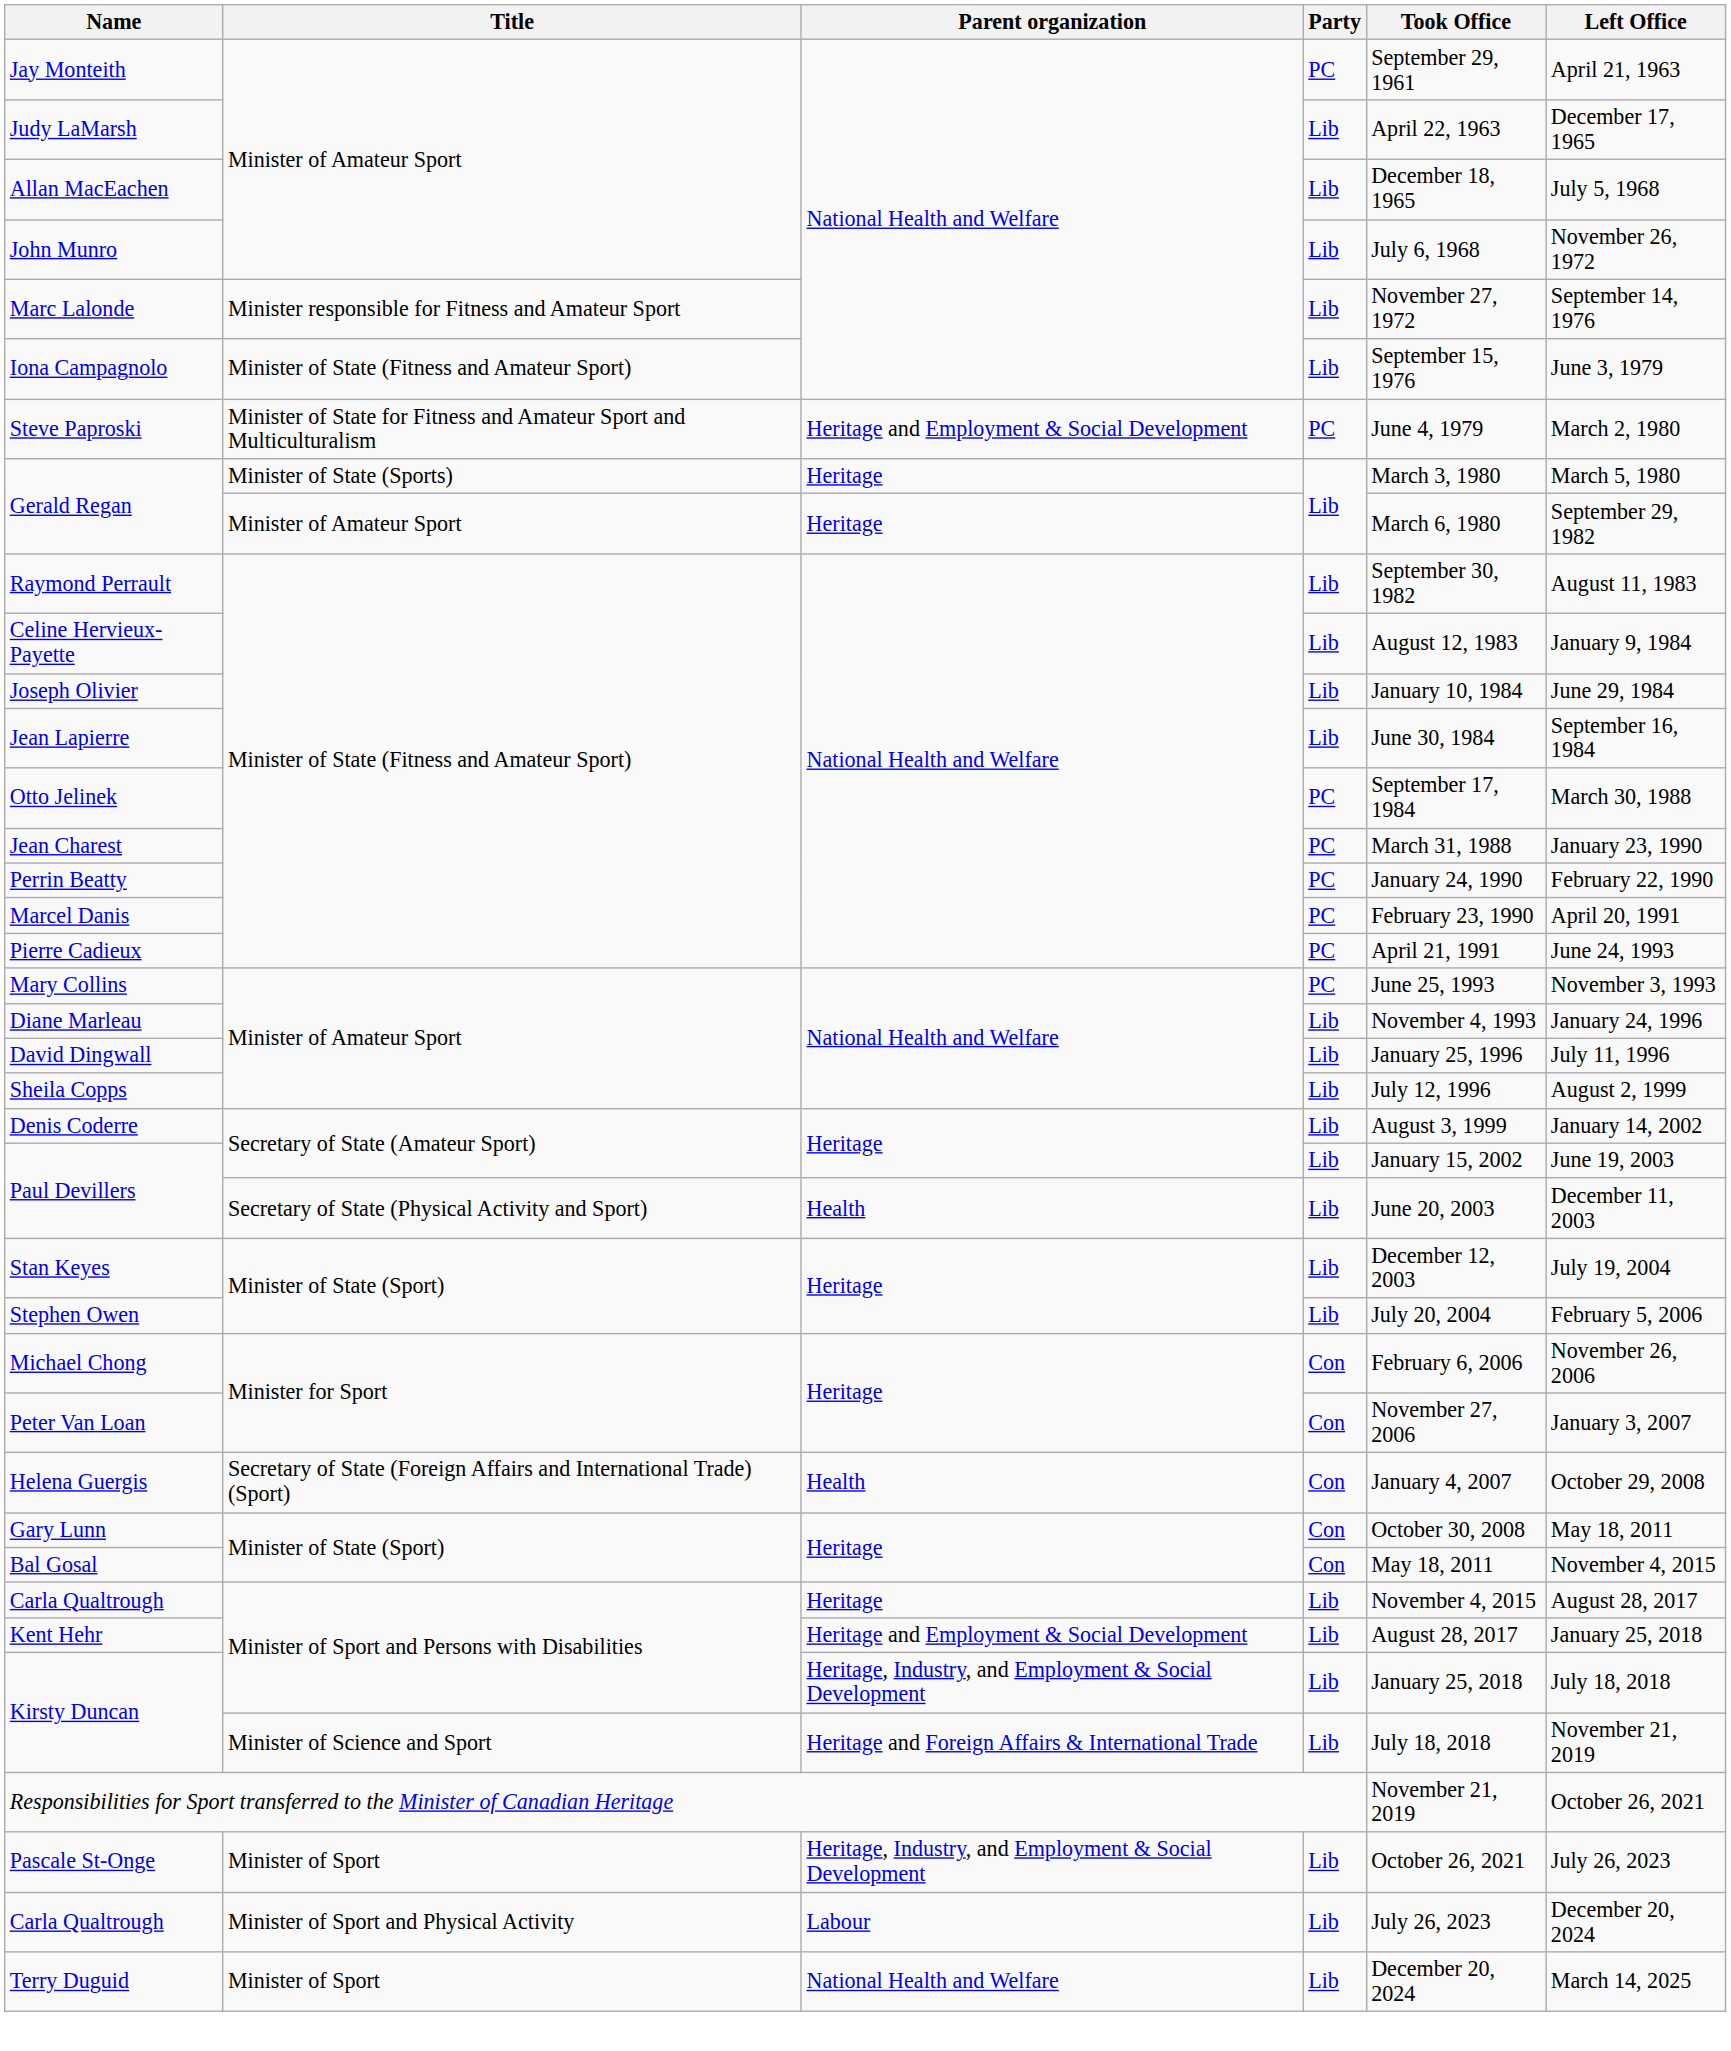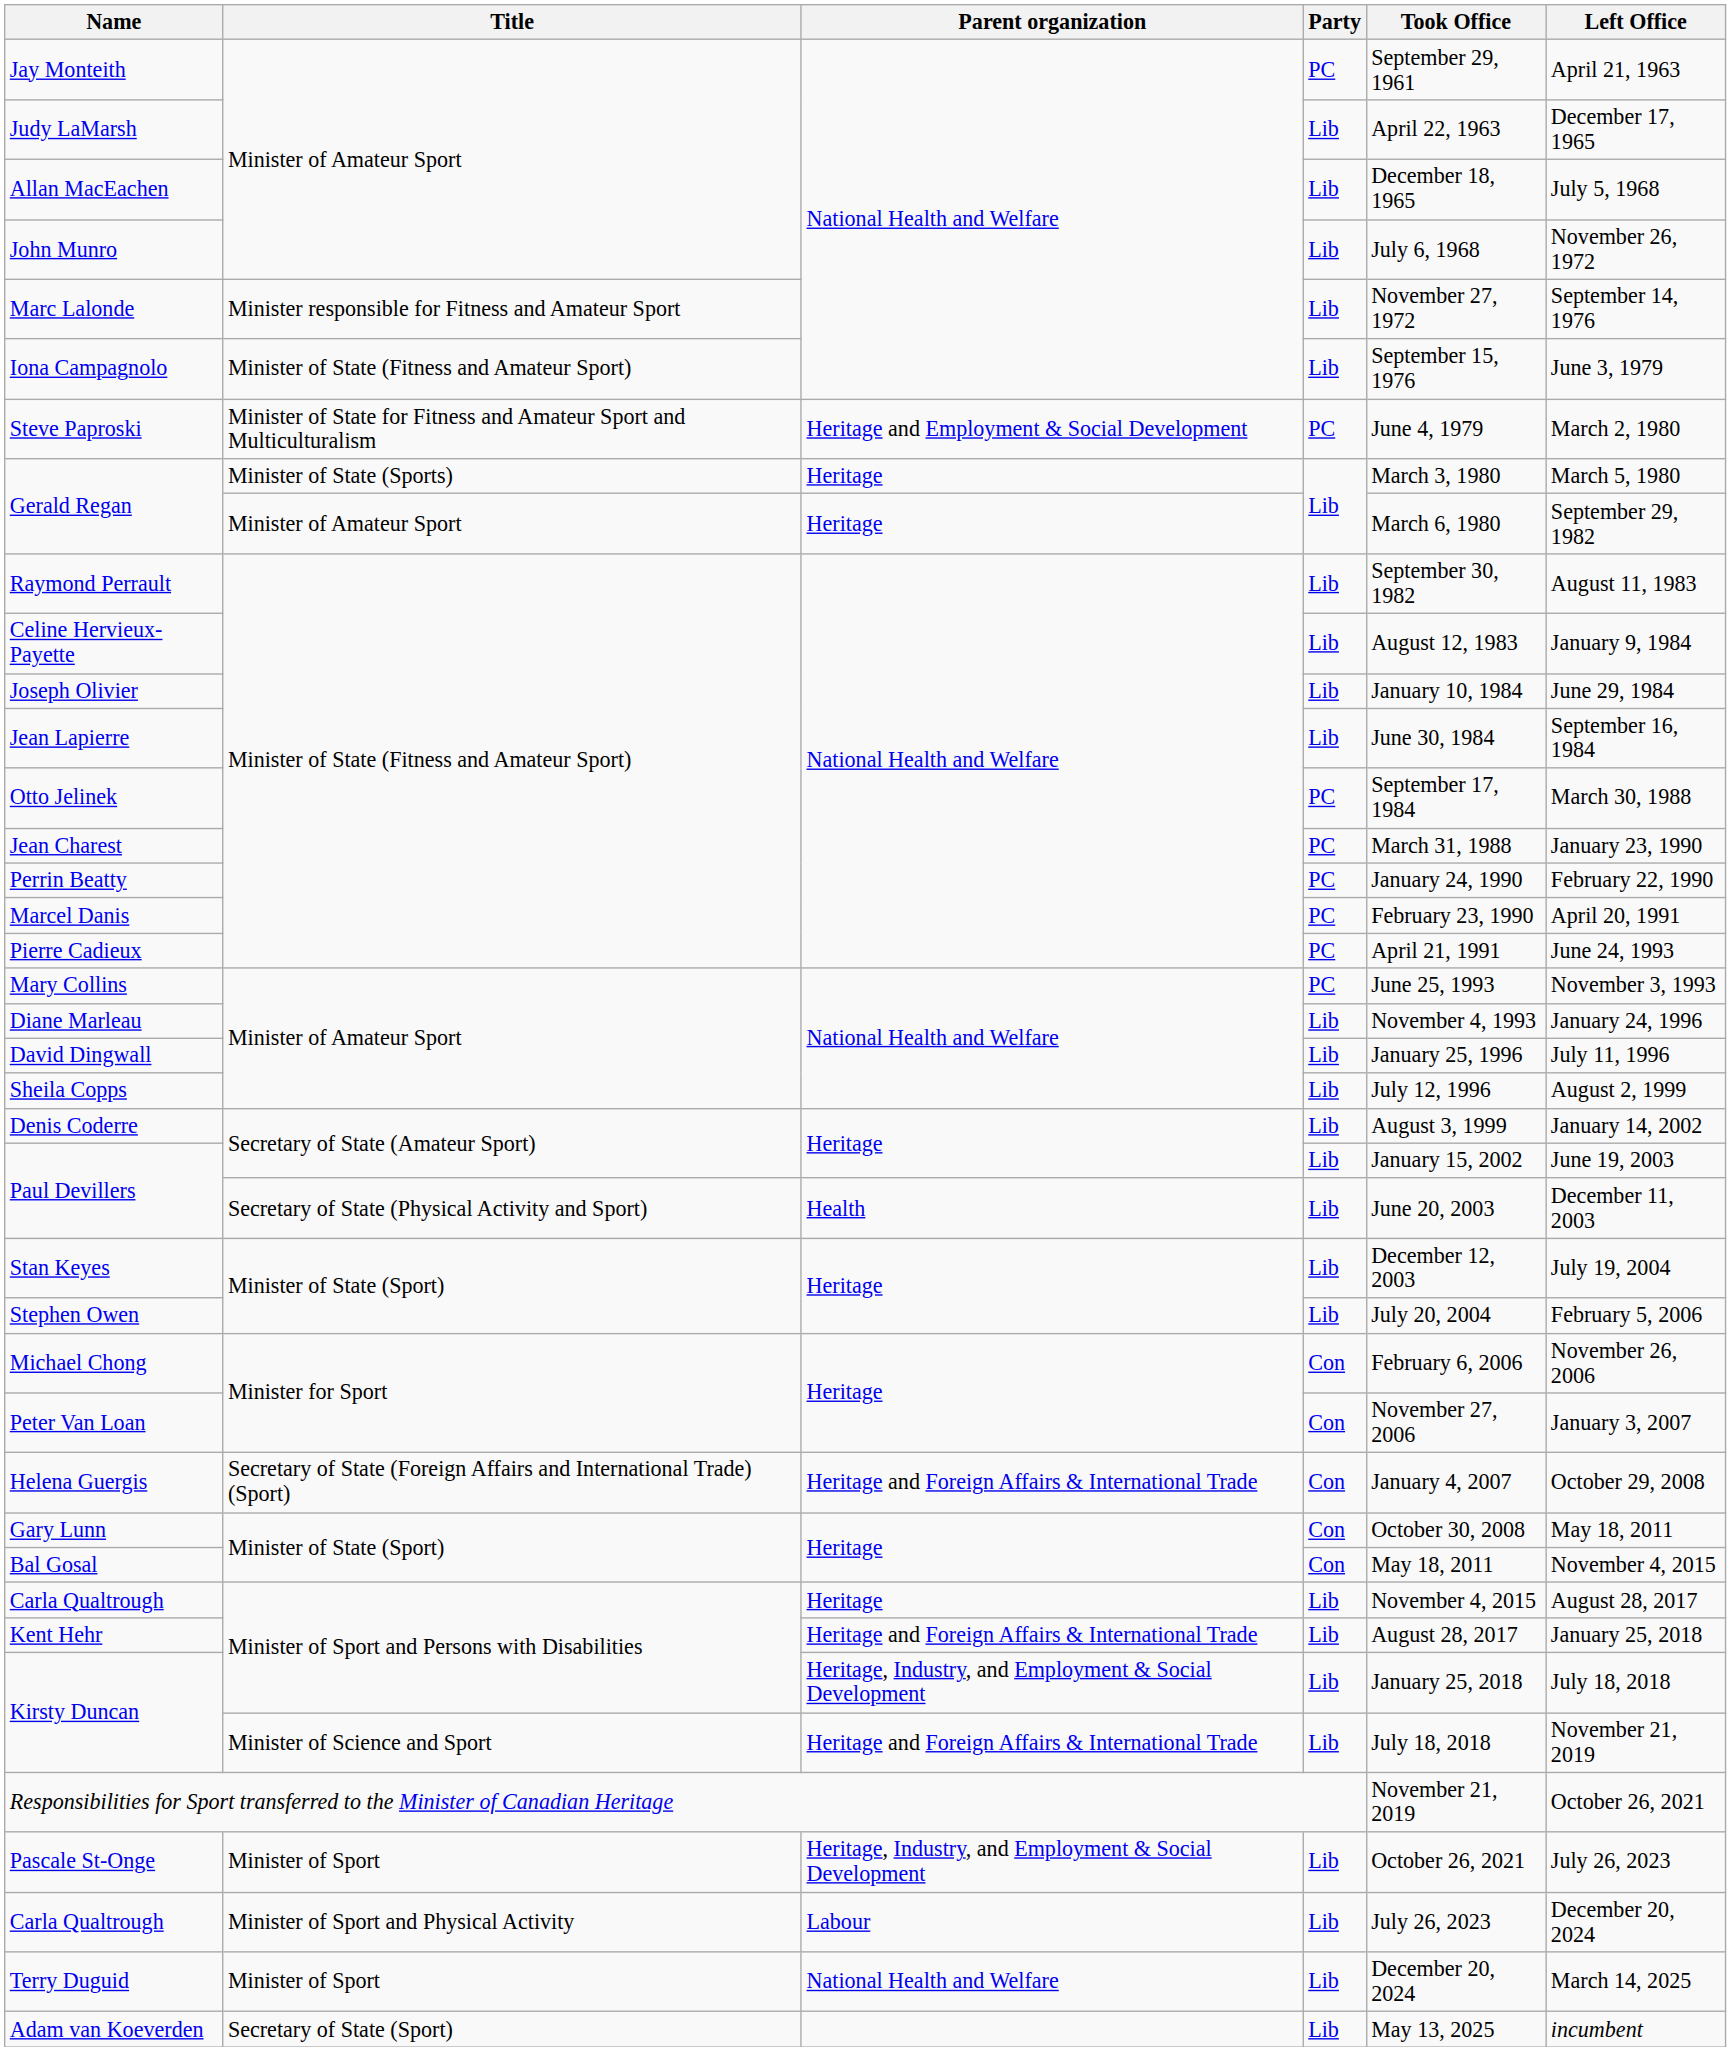 <table class="wikitable">
 <tr>
 <th><strong>Name</strong></th>
 <th>Title</th>
 <th>Parent organization</th>
 <th><strong>Party</strong></th>
 <th><strong>Took Office</strong></th>
 <th><strong>Left Office</strong></th>
 </tr>
 <tr>
 <td><a href='#'>Jay Monteith</a></td>
 <td rowspan="4">Minister of Amateur Sport</td>
 <td rowspan="6"><a href='#'>National Health and Welfare</a></td>
 <td><a href='#'>PC</a></td>
 <td>September 29, 1961</td>
 <td>April 21, 1963</td>
 </tr>
 <tr>
 <td><a href='#'>Judy LaMarsh</a></td>
 <td><a href='#'>Lib</a></td>
 <td>April 22, 1963</td>
 <td>December 17, 1965</td>
 </tr>
 <tr>
 <td><a href='#'>Allan MacEachen</a></td>
 <td><a href='#'>Lib</a></td>
 <td>December 18, 1965</td>
 <td>July 5, 1968</td>
 </tr>
 <tr>
 <td><a href='#'>John Munro</a></td>
 <td><a href='#'>Lib</a></td>
 <td>July 6, 1968</td>
 <td>November 26, 1972</td>
 </tr>
 <tr>
 <td><a href='#'>Marc Lalonde</a></td>
 <td>Minister responsible for Fitness and Amateur Sport</td>
 <td><a href='#'>Lib</a></td>
 <td>November 27, 1972</td>
 <td>September 14, 1976</td>
 </tr>
 <tr>
 <td><a href='#'>Iona Campagnolo</a></td>
 <td>Minister of State (Fitness and Amateur Sport)</td>
 <td><a href='#'>Lib</a></td>
 <td>September 15, 1976</td>
 <td>June 3, 1979</td>
 </tr>
 <tr>
 <td><a href='#'>Steve Paproski</a></td>
 <td>Minister of State for Fitness and Amateur Sport and Multiculturalism</td>
 <td><a href='#'>Heritage</a> and <a href='#'>Employment & Social Development</a></td>
 <td><a href='#'>PC</a></td>
 <td>June 4, 1979</td>
 <td>March 2, 1980</td>
 </tr>
 <tr>
 <td rowspan="2"><a href='#'>Gerald Regan</a></td>
 <td>Minister of State (Sports)</td>
 <td><a href='#'>Heritage</a></td>
 <td rowspan="2"><a href='#'>Lib</a></td>
 <td>March 3, 1980</td>
 <td>March 5, 1980</td>
 </tr>
 <tr>
 <td>Minister of Amateur Sport</td>
 <td><a href='#'>Heritage</a></td>
 <td>March 6, 1980</td>
 <td>September 29, 1982</td>
 </tr>
 <tr>
 <td><a href='#'>Raymond Perrault</a></td>
 <td rowspan="9">Minister of State (Fitness and Amateur Sport)</td>
 <td rowspan="9"><a href='#'>National Health and Welfare</a></td>
 <td><a href='#'>Lib</a></td>
 <td>September 30, 1982</td>
 <td>August 11, 1983</td>
 </tr>
 <tr>
 <td><a href='#'>Celine Hervieux-Payette</a></td>
 <td><a href='#'>Lib</a></td>
 <td>August 12, 1983</td>
 <td>January 9, 1984</td>
 </tr>
 <tr>
 <td><a href='#'>Joseph Olivier</a></td>
 <td><a href='#'>Lib</a></td>
 <td>January 10, 1984</td>
 <td>June 29, 1984</td>
 </tr>
 <tr>
 <td><a href='#'>Jean Lapierre</a></td>
 <td><a href='#'>Lib</a></td>
 <td>June 30, 1984</td>
 <td>September 16, 1984</td>
 </tr>
 <tr>
 <td><a href='#'>Otto Jelinek</a></td>
 <td><a href='#'>PC</a></td>
 <td>September 17, 1984</td>
 <td>March 30, 1988</td>
 </tr>
 <tr>
 <td><a href='#'>Jean Charest</a></td>
 <td><a href='#'>PC</a></td>
 <td>March 31, 1988</td>
 <td>January 23, 1990</td>
 </tr>
 <tr>
 <td><a href='#'>Perrin Beatty</a></td>
 <td><a href='#'>PC</a></td>
 <td>January 24, 1990</td>
 <td>February 22, 1990</td>
 </tr>
 <tr>
 <td><a href='#'>Marcel Danis</a></td>
 <td><a href='#'>PC</a></td>
 <td>February 23, 1990</td>
 <td>April 20, 1991</td>
 </tr>
 <tr>
 <td><a href='#'>Pierre Cadieux</a></td>
 <td><a href='#'>PC</a></td>
 <td>April 21, 1991</td>
 <td>June 24, 1993</td>
 </tr>
 <tr>
 <td><a href='#'>Mary Collins</a></td>
 <td rowspan="4">Minister of Amateur Sport</td>
 <td rowspan="4"><a href='#'>National Health and Welfare</a></td>
 <td><a href='#'>PC</a></td>
 <td>June 25, 1993</td>
 <td>November 3, 1993</td>
 </tr>
 <tr>
 <td><a href='#'>Diane Marleau</a></td>
 <td><a href='#'>Lib</a></td>
 <td>November 4, 1993</td>
 <td>January 24, 1996</td>
 </tr>
 <tr>
 <td><a href='#'>David Dingwall</a></td>
 <td><a href='#'>Lib</a></td>
 <td>January 25, 1996</td>
 <td>July 11, 1996</td>
 </tr>
 <tr>
 <td><a href='#'>Sheila Copps</a></td>
 <td><a href='#'>Lib</a></td>
 <td>July 12, 1996</td>
 <td>August 2, 1999</td>
 </tr>
 <tr>
 <td><a href='#'>Denis Coderre</a></td>
 <td rowspan="2">Secretary of State (Amateur Sport)</td>
 <td rowspan="2"><a href='#'>Heritage</a></td>
 <td><a href='#'>Lib</a></td>
 <td>August 3, 1999</td>
 <td>January 14, 2002</td>
 </tr>
 <tr>
 <td rowspan="2"><a href='#'>Paul Devillers</a></td>
 <td><a href='#'>Lib</a></td>
 <td>January 15, 2002</td>
 <td>June 19, 2003</td>
 </tr>
 <tr>
 <td>Secretary of State (Physical Activity and Sport)</td>
 <td><a href='#'>Health</a></td>
 <td><a href='#'>Lib</a></td>
 <td>June 20, 2003</td>
 <td>December 11, 2003</td>
 </tr>
 <tr>
 <td><a href='#'>Stan Keyes</a></td>
 <td rowspan="2">Minister of State (Sport)</td>
 <td rowspan="2"><a href='#'>Heritage</a></td>
 <td><a href='#'>Lib</a></td>
 <td>December 12, 2003</td>
 <td>July 19, 2004</td>
 </tr>
 <tr>
 <td><a href='#'>Stephen Owen</a></td>
 <td><a href='#'>Lib</a></td>
 <td>July 20, 2004</td>
 <td>February 5, 2006</td>
 </tr>
 <tr>
 <td><a href='#'>Michael Chong</a></td>
 <td rowspan="2">Minister for Sport</td>
 <td rowspan="2"><a href='#'>Heritage</a></td>
 <td><a href='#'>Con</a></td>
 <td>February 6, 2006</td>
 <td>November 26, 2006</td>
 </tr>
 <tr>
 <td><a href='#'>Peter Van Loan</a></td>
 <td><a href='#'>Con</a></td>
 <td>November 27, 2006</td>
 <td>January 3, 2007</td>
 </tr>
 <tr>
 <td><a href='#'>Helena Guergis</a></td>
 <td>Secretary of State (Foreign Affairs and International Trade) (Sport)</td>
-<td><a href='#'>Health</a></td>
+<td><a href='#'>Heritage</a> and <a href='#'>Foreign Affairs & International Trade</a></td>
 <td><a href='#'>Con</a></td>
 <td>January 4, 2007</td>
 <td>October 29, 2008</td>
 </tr>
 <tr>
 <td><a href='#'>Gary Lunn</a></td>
 <td rowspan="2">Minister of State (Sport)</td>
 <td rowspan="2"><a href='#'>Heritage</a></td>
 <td><a href='#'>Con</a></td>
 <td>October 30, 2008</td>
 <td>May 18, 2011</td>
 </tr>
 <tr>
 <td><a href='#'>Bal Gosal</a></td>
 <td><a href='#'>Con</a></td>
 <td>May 18, 2011</td>
 <td>November 4, 2015</td>
 </tr>
 <tr>
 <td><a href='#'>Carla Qualtrough</a></td>
 <td rowspan="3">Minister of Sport and Persons with Disabilities</td>
 <td><a href='#'>Heritage</a></td>
 <td><a href='#'>Lib</a></td>
 <td>November 4, 2015</td>
 <td>August 28, 2017</td>
 </tr>
 <tr>
 <td><a href='#'>Kent Hehr</a></td>
-<td><a href='#'>Heritage</a> and <a href='#'>Employment & Social Development</a></td>
+<td><a href='#'>Heritage</a> and <a href='#'>Foreign Affairs & International Trade</a></td>
 <td><a href='#'>Lib</a></td>
 <td>August 28, 2017</td>
 <td>January 25, 2018</td>
 </tr>
 <tr>
 <td rowspan="2"><a href='#'>Kirsty Duncan</a></td>
 <td><a href='#'>Heritage</a>, <a href='#'>Industry</a>, and <a href='#'>Employment & Social Development</a></td>
 <td><a href='#'>Lib</a></td>
 <td>January 25, 2018</td>
 <td>July 18, 2018</td>
 </tr>
 <tr>
 <td>Minister of Science and Sport</td>
 <td><a href='#'>Heritage</a> and <a href='#'>Foreign Affairs & International Trade</a></td>
 <td><a href='#'>Lib</a></td>
 <td>July 18, 2018</td>
 <td>November 21, 2019</td>
 </tr>
 <tr>
 <td colspan="4"><em>Responsibilities for Sport transferred to the <a href='#'>Minister of Canadian Heritage</a></em></td>
 <td>November 21, 2019</td>
 <td>October 26, 2021</td>
 </tr>
 <tr>
 <td><a href='#'>Pascale St-Onge</a></td>
 <td>Minister of Sport</td>
 <td><a href='#'>Heritage</a>, <a href='#'>Industry</a>, and <a href='#'>Employment & Social Development</a></td>
 <td><a href='#'>Lib</a></td>
 <td>October 26, 2021</td>
 <td>July 26, 2023</td>
 </tr>
 <tr>
 <td><a href='#'>Carla Qualtrough</a></td>
 <td>Minister of Sport and Physical Activity</td>
 <td><a href='#'>Labour</a></td>
 <td><a href='#'>Lib</a></td>
 <td>July 26, 2023</td>
 <td>December 20, 2024</td>
 </tr>
 <tr>
 <td><a href='#'>Terry Duguid</a></td>
 <td>Minister of Sport</td>
 <td><a href='#'>National Health and Welfare</a></td>
 <td><a href='#'>Lib</a></td>
 <td>December 20, 2024</td>
 <td>March 14, 2025</td>
 </tr>
+<tr>
+<td><a href='#'>Adam van Koeverden</a></td>
+<td>Secretary of State (Sport)</td>
+<td></td>
+<td><a href='#'>Lib</a></td>
+<td>May 13, 2025</td>
+<td><em>incumbent</em></td>
+</tr>
 </table>
